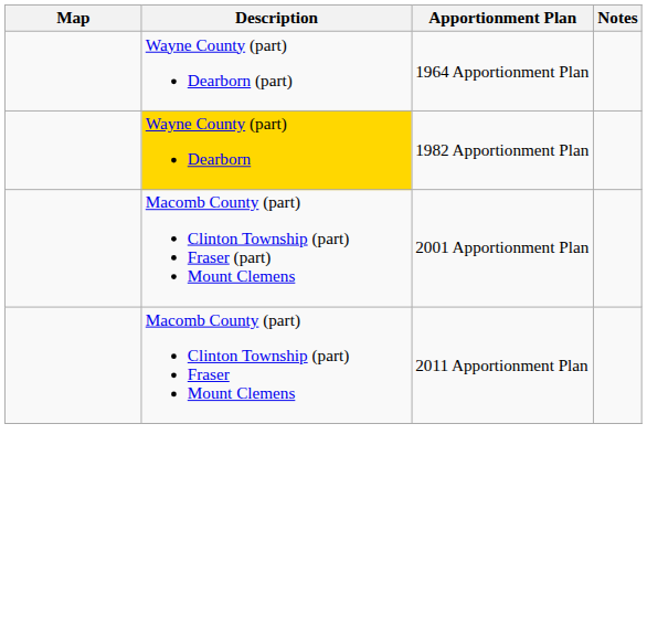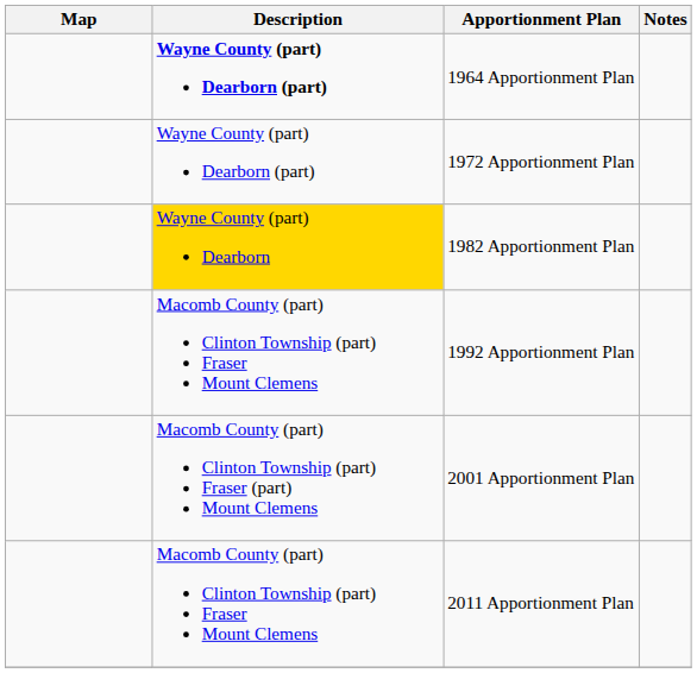 <table class="wikitable sortable">
 <tr>
 <th style="width:100pt;">Map</th>
 <th style="width:200pt;">Description</th>
 <th style="width:130pt;">Apportionment Plan</th>
 <th style="width:15pt;">Notes</th>
 </tr>
 <tr>
 <td></td>
+<td><strong><a href='#'>Wayne County</a> (part)<br><ul><li><a href='#'>Dearborn</a> (part)</li></ul></strong></td>
+<td>1964 Apportionment Plan</td>
+<td></td>
+</tr>
+<tr>
+<td></td>
 <td><a href='#'>Wayne County</a> (part)<br><ul><li><a href='#'>Dearborn</a> (part)</li></ul></td>
-<td>1964 Apportionment Plan</td>
+<td>1972 Apportionment Plan</td>
 <td></td>
 </tr>
 <tr>
 <td></td>
 <td style="background: gold;"><a href='#'>Wayne County</a> (part)<br><ul><li><a href='#'>Dearborn</a></li></ul></td>
 <td>1982 Apportionment Plan</td>
+<td></td>
+</tr>
+<tr>
+<td></td>
+<td><a href='#'>Macomb County</a> (part)<br><ul><li><a href='#'>Clinton Township</a> (part)</li><li><a href='#'>Fraser</a></li><li><a href='#'>Mount Clemens</a></li></ul></td>
+<td>1992 Apportionment Plan</td>
 <td></td>
 </tr>
 <tr>
 <td></td>
 <td><a href='#'>Macomb County</a> (part)<br><ul><li><a href='#'>Clinton Township</a> (part)</li><li><a href='#'>Fraser</a> (part)</li><li><a href='#'>Mount Clemens</a></li></ul></td>
 <td>2001 Apportionment Plan</td>
 <td></td>
 </tr>
 <tr>
 <td></td>
 <td><a href='#'>Macomb County</a> (part)<br><ul><li><a href='#'>Clinton Township</a> (part)</li><li><a href='#'>Fraser</a></li><li><a href='#'>Mount Clemens</a></li></ul></td>
 <td>2011 Apportionment Plan</td>
 <td></td>
 </tr>
 <tr>
 </tr>
 </table>
